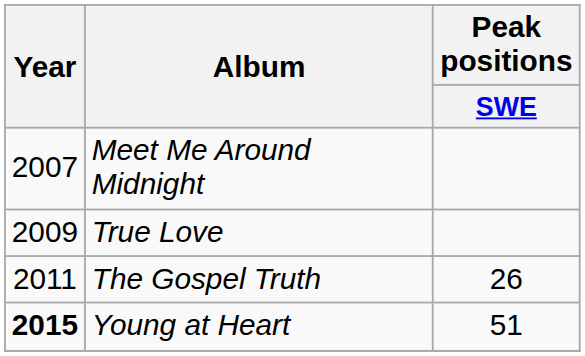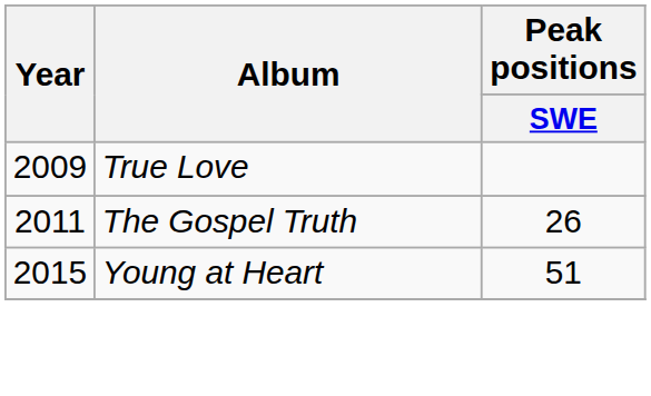 <table class="wikitable">
 <tr>
 <th align="center" rowspan="2" width="10">Year</th>
 <th align="center" rowspan="2" width="180">Album</th>
 <th align="center" colspan="1" width="20">Peak positions</th>
 </tr>
 <tr>
 <th scope="col" style="width:3em;font-size:90%;"><a href='#'>SWE</a><br></th>
-</tr>
-<tr>
-<td style="text-align:center;">2007</td>
-<td><em>Meet Me Around Midnight</em></td>
-<td style="text-align:center;"></td>
 </tr>
 <tr>
 <td style="text-align:center;">2009</td>
 <td><em>True Love </em></td>
 <td style="text-align:center;"></td>
 </tr>
 <tr>
 <td style="text-align:center;">2011</td>
 <td><em>The Gospel Truth </em></td>
 <td style="text-align:center;">26</td>
 </tr>
 <tr>
-<td style="text-align:center;"><strong>2015</strong></td>
+<td style="text-align:center;">2015</td>
 <td><em>Young at Heart</em></td>
 <td style="text-align:center;">51</td>
 </tr>
 <tr>
 </tr>
 </table>
